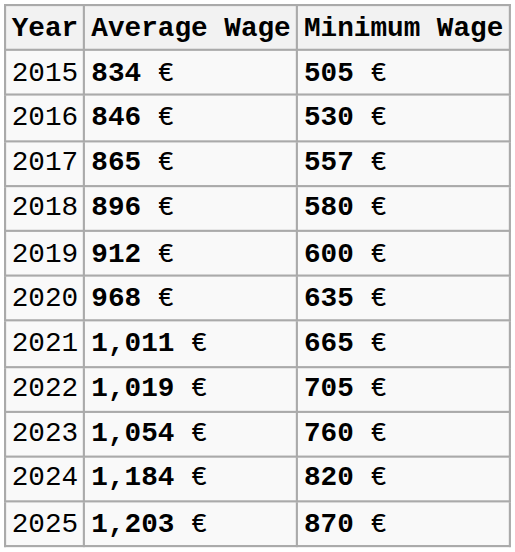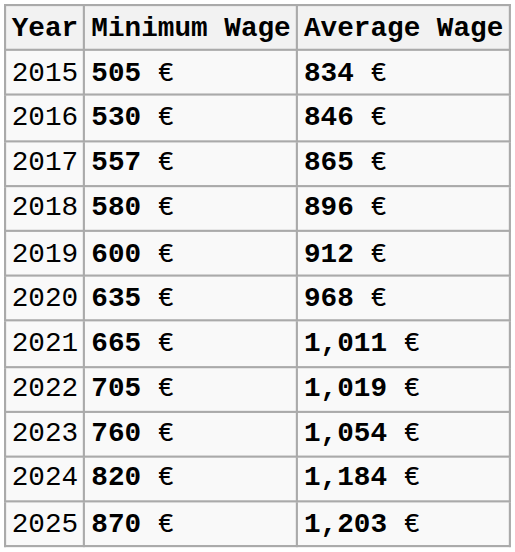 <table class="wikitable">
 <tr>
 <th>Year</th>
+<th>Minimum Wage</th>
 <th>Average Wage</th>
-<th>Minimum Wage</th>
 </tr>
 <tr>
 <td>2015</td>
+<td><strong>505</strong> €</td>
 <td><strong>834</strong> €</td>
-<td><strong>505</strong> €</td>
 </tr>
 <tr>
 <td>2016</td>
+<td><strong>530</strong> €</td>
 <td><strong>846</strong> €</td>
-<td><strong>530</strong> €</td>
 </tr>
 <tr>
 <td>2017</td>
+<td><strong>557</strong> €</td>
 <td><strong>865</strong> €</td>
-<td><strong>557</strong> €</td>
 </tr>
 <tr>
 <td>2018</td>
+<td><strong>580</strong> €</td>
 <td><strong>896</strong> €</td>
-<td><strong>580</strong> €</td>
 </tr>
 <tr>
 <td>2019</td>
+<td><strong>600</strong> €</td>
 <td><strong>912</strong> €</td>
-<td><strong>600</strong> €</td>
 </tr>
 <tr>
 <td>2020</td>
+<td><strong>635</strong> €</td>
 <td><strong>968</strong> €</td>
-<td><strong>635</strong> €</td>
 </tr>
 <tr>
 <td>2021</td>
+<td><strong>665</strong> €</td>
 <td><strong>1,011</strong> €</td>
-<td><strong>665</strong> €</td>
 </tr>
 <tr>
 <td>2022</td>
+<td><strong>705</strong> €</td>
 <td><strong>1,019</strong> €</td>
-<td><strong>705</strong> €</td>
 </tr>
 <tr>
 <td>2023</td>
+<td><strong>760</strong> €</td>
 <td><strong>1,054</strong> €</td>
-<td><strong>760</strong> €</td>
 </tr>
 <tr>
 <td>2024</td>
+<td><strong>820</strong> €</td>
 <td><strong>1,184</strong> €</td>
-<td><strong>820</strong> €</td>
 </tr>
 <tr>
 <td>2025</td>
+<td><strong>870</strong> €</td>
 <td><strong>1,203</strong> € </td>
-<td><strong>870</strong> €</td>
 </tr>
 </table>
